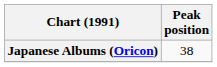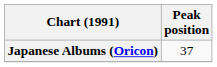 <table class="wikitable sortable plainrowheaders" style="text-align:center">
 <tr>
 <th scope="col">Chart (1991)</th>
 <th scope="col">Peak<br>position</th>
 </tr>
 <tr>
 <th scope="row">Japanese Albums (<a href='#'>Oricon</a>)</th>
-<td>38</td>
+<td>37</td>
 </tr>
 <tr>
 </tr>
 </table>
